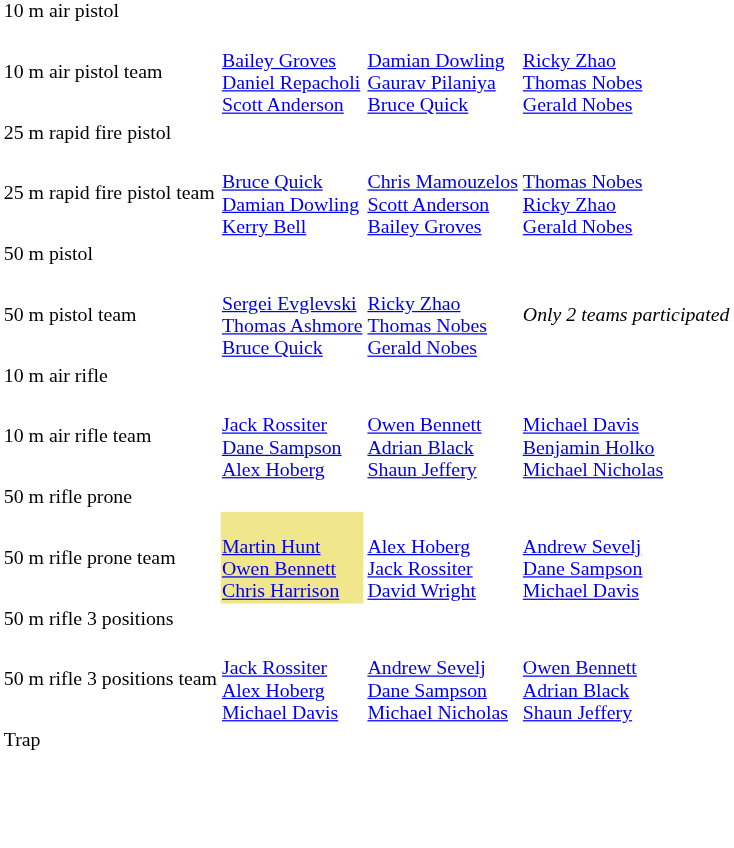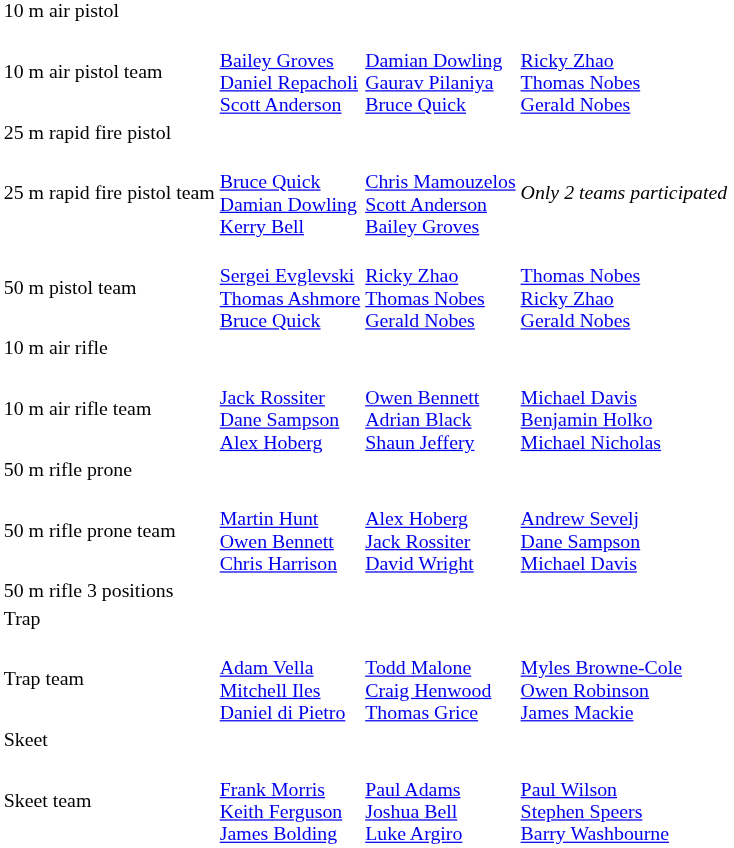 <table>
 <tr>
 <td>10 m air pistol</td>
 <td></td>
 <td></td>
 <td></td>
 </tr>
 <tr>
 <td>10 m air pistol team</td>
 <td><br><a href='#'>Bailey Groves</a><br><a href='#'>Daniel Repacholi</a><br><a href='#'>Scott Anderson</a></td>
 <td><br><a href='#'>Damian Dowling</a><br><a href='#'>Gaurav Pilaniya</a><br><a href='#'>Bruce Quick</a></td>
 <td><br><a href='#'>Ricky Zhao</a><br><a href='#'>Thomas Nobes</a><br><a href='#'>Gerald Nobes</a></td>
 </tr>
 <tr>
 <td>25 m rapid fire pistol</td>
 <td></td>
 <td></td>
 <td></td>
 </tr>
 <tr>
 <td>25 m rapid fire pistol team</td>
 <td><br><a href='#'>Bruce Quick</a><br><a href='#'>Damian Dowling</a><br><a href='#'>Kerry Bell</a></td>
 <td><br><a href='#'>Chris Mamouzelos</a><br><a href='#'>Scott Anderson</a><br><a href='#'>Bailey Groves</a></td>
-<td><br><a href='#'>Thomas Nobes</a><br><a href='#'>Ricky Zhao</a><br><a href='#'>Gerald Nobes</a></td>
-</tr>
-<tr>
-<td>50 m pistol</td>
-<td></td>
-<td></td>
-<td></td>
+<td><em>Only 2 teams participated</em></td>
 </tr>
 <tr>
 <td>50 m pistol team</td>
 <td><br><a href='#'>Sergei Evglevski</a><br><a href='#'>Thomas Ashmore</a><br><a href='#'>Bruce Quick</a></td>
 <td><br><a href='#'>Ricky Zhao</a><br><a href='#'>Thomas Nobes</a><br><a href='#'>Gerald Nobes</a></td>
-<td><em>Only 2 teams participated</em></td>
+<td><br><a href='#'>Thomas Nobes</a><br><a href='#'>Ricky Zhao</a><br><a href='#'>Gerald Nobes</a></td>
 </tr>
 <tr>
 <td>10 m air rifle</td>
 <td></td>
 <td></td>
 <td></td>
 </tr>
 <tr>
 <td>10 m air rifle team</td>
 <td><br><a href='#'>Jack Rossiter</a><br><a href='#'>Dane Sampson</a><br><a href='#'>Alex Hoberg</a></td>
 <td><br><a href='#'>Owen Bennett</a><br><a href='#'>Adrian Black</a><br><a href='#'>Shaun Jeffery</a></td>
 <td><br><a href='#'>Michael Davis</a><br><a href='#'>Benjamin Holko</a><br><a href='#'>Michael Nicholas</a></td>
 </tr>
 <tr>
 <td>50 m rifle prone</td>
 <td></td>
 <td></td>
 <td></td>
 </tr>
 <tr>
 <td>50 m rifle prone team</td>
-<td style="background: khaki;"><br><a href='#'>Martin Hunt</a><br><a href='#'>Owen Bennett</a><br><a href='#'>Chris Harrison</a></td>
+<td><br><a href='#'>Martin Hunt</a><br><a href='#'>Owen Bennett</a><br><a href='#'>Chris Harrison</a></td>
 <td><br><a href='#'>Alex Hoberg</a><br><a href='#'>Jack Rossiter</a><br><a href='#'>David Wright</a></td>
 <td><br><a href='#'>Andrew Sevelj</a><br><a href='#'>Dane Sampson</a><br><a href='#'>Michael Davis</a></td>
 </tr>
 <tr>
 <td>50 m rifle 3 positions</td>
 <td></td>
 <td></td>
 <td></td>
 </tr>
 <tr>
-<td>50 m rifle 3 positions team</td>
-<td><br><a href='#'>Jack Rossiter</a><br><a href='#'>Alex Hoberg</a><br><a href='#'>Michael Davis</a></td>
-<td><br><a href='#'>Andrew Sevelj</a><br><a href='#'>Dane Sampson</a><br><a href='#'>Michael Nicholas</a></td>
-<td><br><a href='#'>Owen Bennett</a><br><a href='#'>Adrian Black</a><br><a href='#'>Shaun Jeffery</a></td>
-</tr>
-<tr>
 <td>Trap</td>
 <td></td>
 <td></td>
 <td></td>
 </tr>
+<tr>
+<td>Trap team</td>
+<td><br><a href='#'>Adam Vella</a><br><a href='#'>Mitchell Iles</a><br><a href='#'>Daniel di Pietro</a></td>
+<td><br><a href='#'>Todd Malone</a><br><a href='#'>Craig Henwood</a><br><a href='#'>Thomas Grice</a></td>
+<td><br><a href='#'>Myles Browne-Cole</a><br><a href='#'>Owen Robinson</a><br><a href='#'>James Mackie</a></td>
+</tr>
+<tr>
+<td>Skeet</td>
+<td></td>
+<td></td>
+<td></td>
+</tr>
+<tr>
+<td>Skeet team</td>
+<td><br><a href='#'>Frank Morris</a><br><a href='#'>Keith Ferguson</a><br><a href='#'>James Bolding</a></td>
+<td><br><a href='#'>Paul Adams</a><br><a href='#'>Joshua Bell</a><br><a href='#'>Luke Argiro</a></td>
+<td><br><a href='#'>Paul Wilson</a><br><a href='#'>Stephen Speers</a><br><a href='#'>Barry Washbourne</a></td>
+</tr>
 </table>
